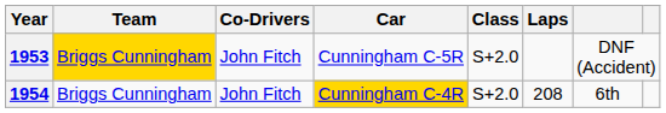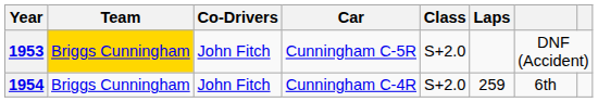 <table class="wikitable" style="text-align:center; font-size:90%">
 <tr>
 <th>Year</th>
 <th>Team</th>
 <th>Co-Drivers</th>
 <th>Car</th>
 <th>Class</th>
 <th>Laps</th>
 <th></th>
 <th></th>
 </tr>
 <tr>
 <th><a href='#'>1953</a></th>
 <td align="left" style="background: gold;"> <a href='#'>Briggs Cunningham</a></td>
 <td align="left"> <a href='#'>John Fitch</a></td>
 <td align="left"><a href='#'>Cunningham C-5R</a></td>
 <td>S+2.0</td>
 <td></td>
 <td colspan=2>DNF<br>(Accident)</td>
 </tr>
 <tr>
 <th><a href='#'>1954</a></th>
 <td align="left"> <a href='#'>Briggs Cunningham</a></td>
 <td align="left"> <a href='#'>John Fitch</a></td>
-<td align="left" style="background: gold;"><a href='#'>Cunningham C-4R</a></td>
+<td align="left"><a href='#'>Cunningham C-4R</a></td>
 <td>S+2.0</td>
-<td>208</td>
+<td>259</td>
 <td>6th</td>
 <td></td>
 </tr>
 </table>
